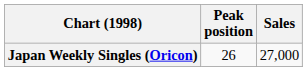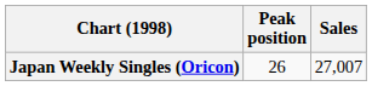 <table class="wikitable sortable plainrowheaders" style="text-align:center;">
 <tr>
 <th scope="col">Chart (1998)</th>
 <th scope="col">Peak<br>position</th>
 <th scope="col">Sales</th>
 </tr>
 <tr>
 <th scope="row">Japan Weekly Singles (<a href='#'>Oricon</a>)</th>
 <td style="text-align:center;">26</td>
-<td style="text-align:left;">27,000</td>
+<td style="text-align:left;">27,007</td>
 </tr>
 </table>
